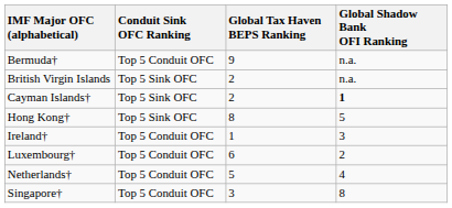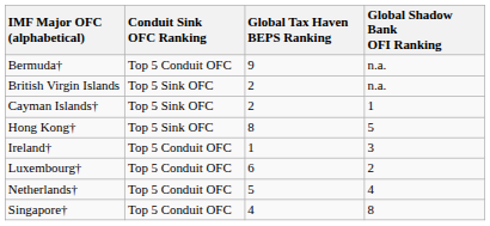 <table class="wikitable sortable static-row-numbers static-row-header-text" style="text-align:left">
 <tr>
 <th style="width:140px;text-align:left">IMF Major OFC<br> (alphabetical)<br></th>
 <th style="width:140px;text-align:left">Conduit Sink<br>OFC Ranking</th>
 <th style="width:140px;text-align:left">Global Tax Haven<br>BEPS Ranking</th>
 <th style="width:140px;text-align:left">Global Shadow Bank<br>OFI Ranking</th>
 </tr>
 <tr>
 <td>Bermuda†</td>
 <td>Top 5 Conduit OFC</td>
 <td>9</td>
 <td>n.a.</td>
 </tr>
 <tr>
 <td>British Virgin Islands</td>
 <td>Top 5 Sink OFC</td>
 <td>2</td>
 <td>n.a.</td>
 </tr>
 <tr>
 <td>Cayman Islands†</td>
 <td>Top 5 Sink OFC</td>
 <td>2</td>
-<td><strong>1</strong></td>
+<td>1</td>
 </tr>
 <tr>
 <td>Hong Kong†</td>
 <td>Top 5 Sink OFC</td>
 <td>8</td>
 <td>5</td>
 </tr>
 <tr>
 <td>Ireland†</td>
 <td>Top 5 Conduit OFC</td>
 <td>1</td>
 <td>3</td>
 </tr>
 <tr>
 <td>Luxembourg†</td>
 <td>Top 5 Conduit OFC</td>
 <td>6</td>
 <td>2</td>
 </tr>
 <tr>
 <td>Netherlands†</td>
 <td>Top 5 Conduit OFC</td>
 <td>5</td>
 <td>4</td>
 </tr>
 <tr>
 <td>Singapore†</td>
 <td>Top 5 Conduit OFC</td>
-<td>3</td>
+<td>4</td>
 <td>8</td>
 </tr>
 </table>
